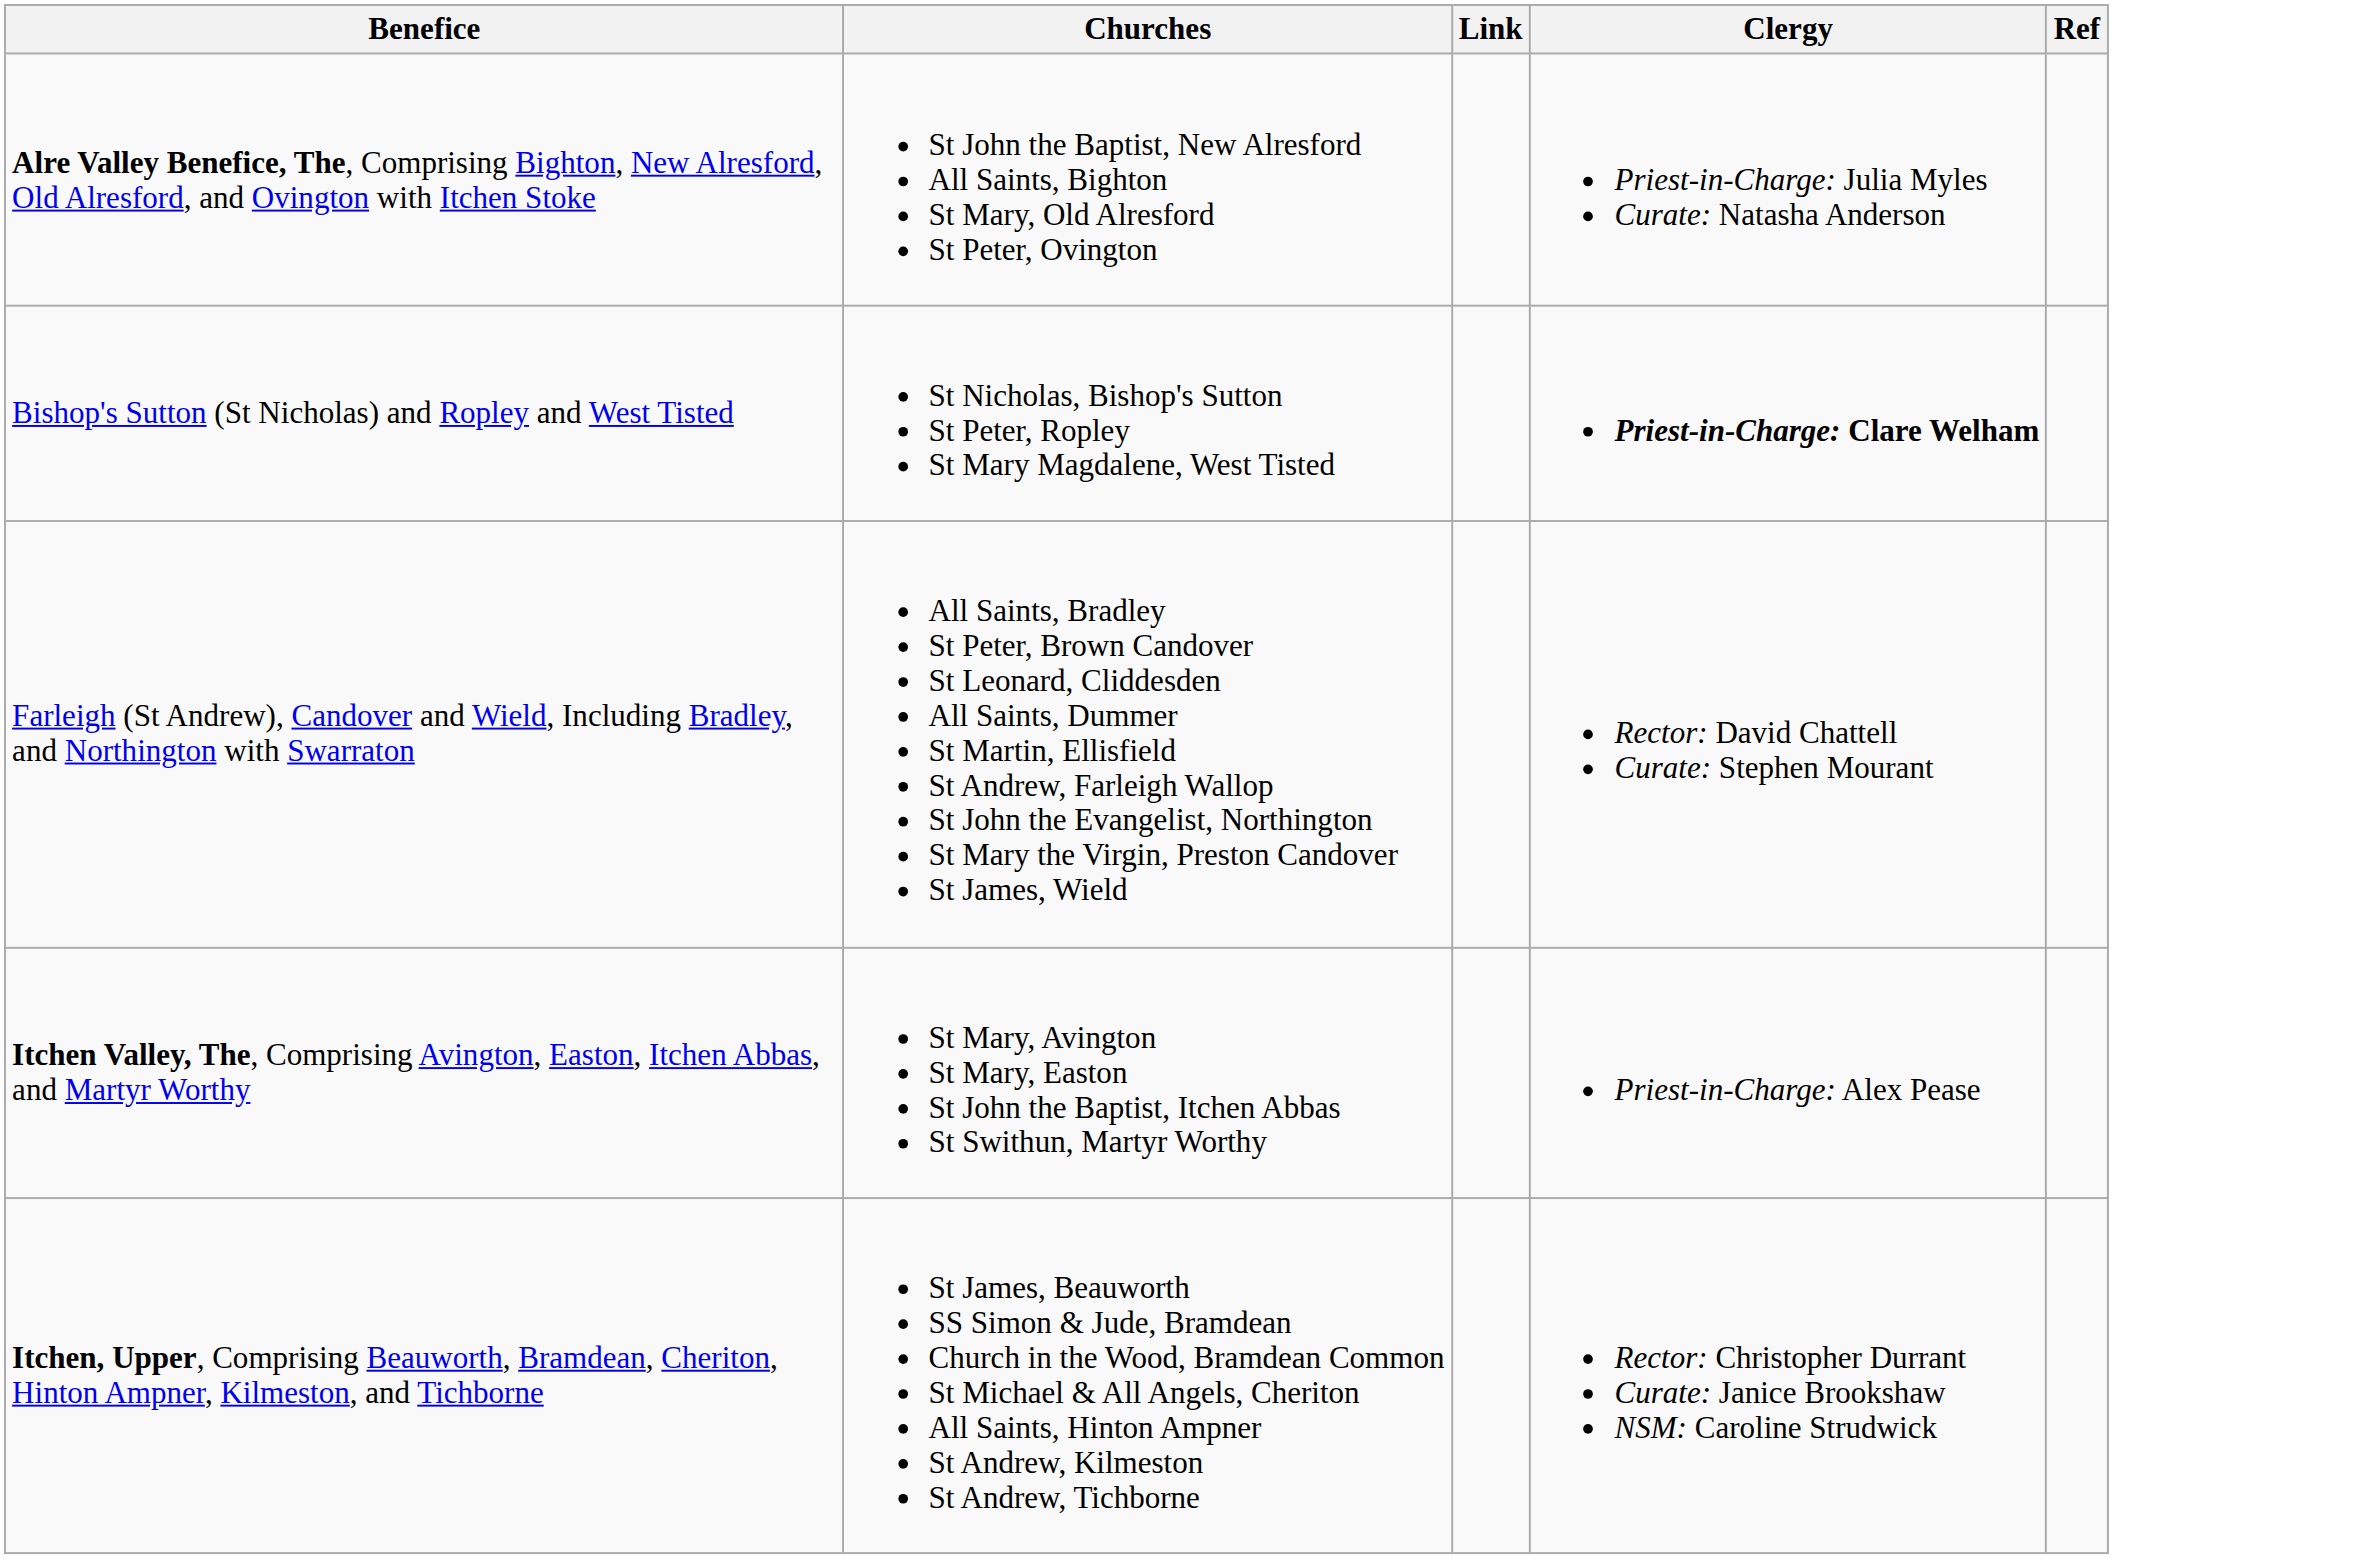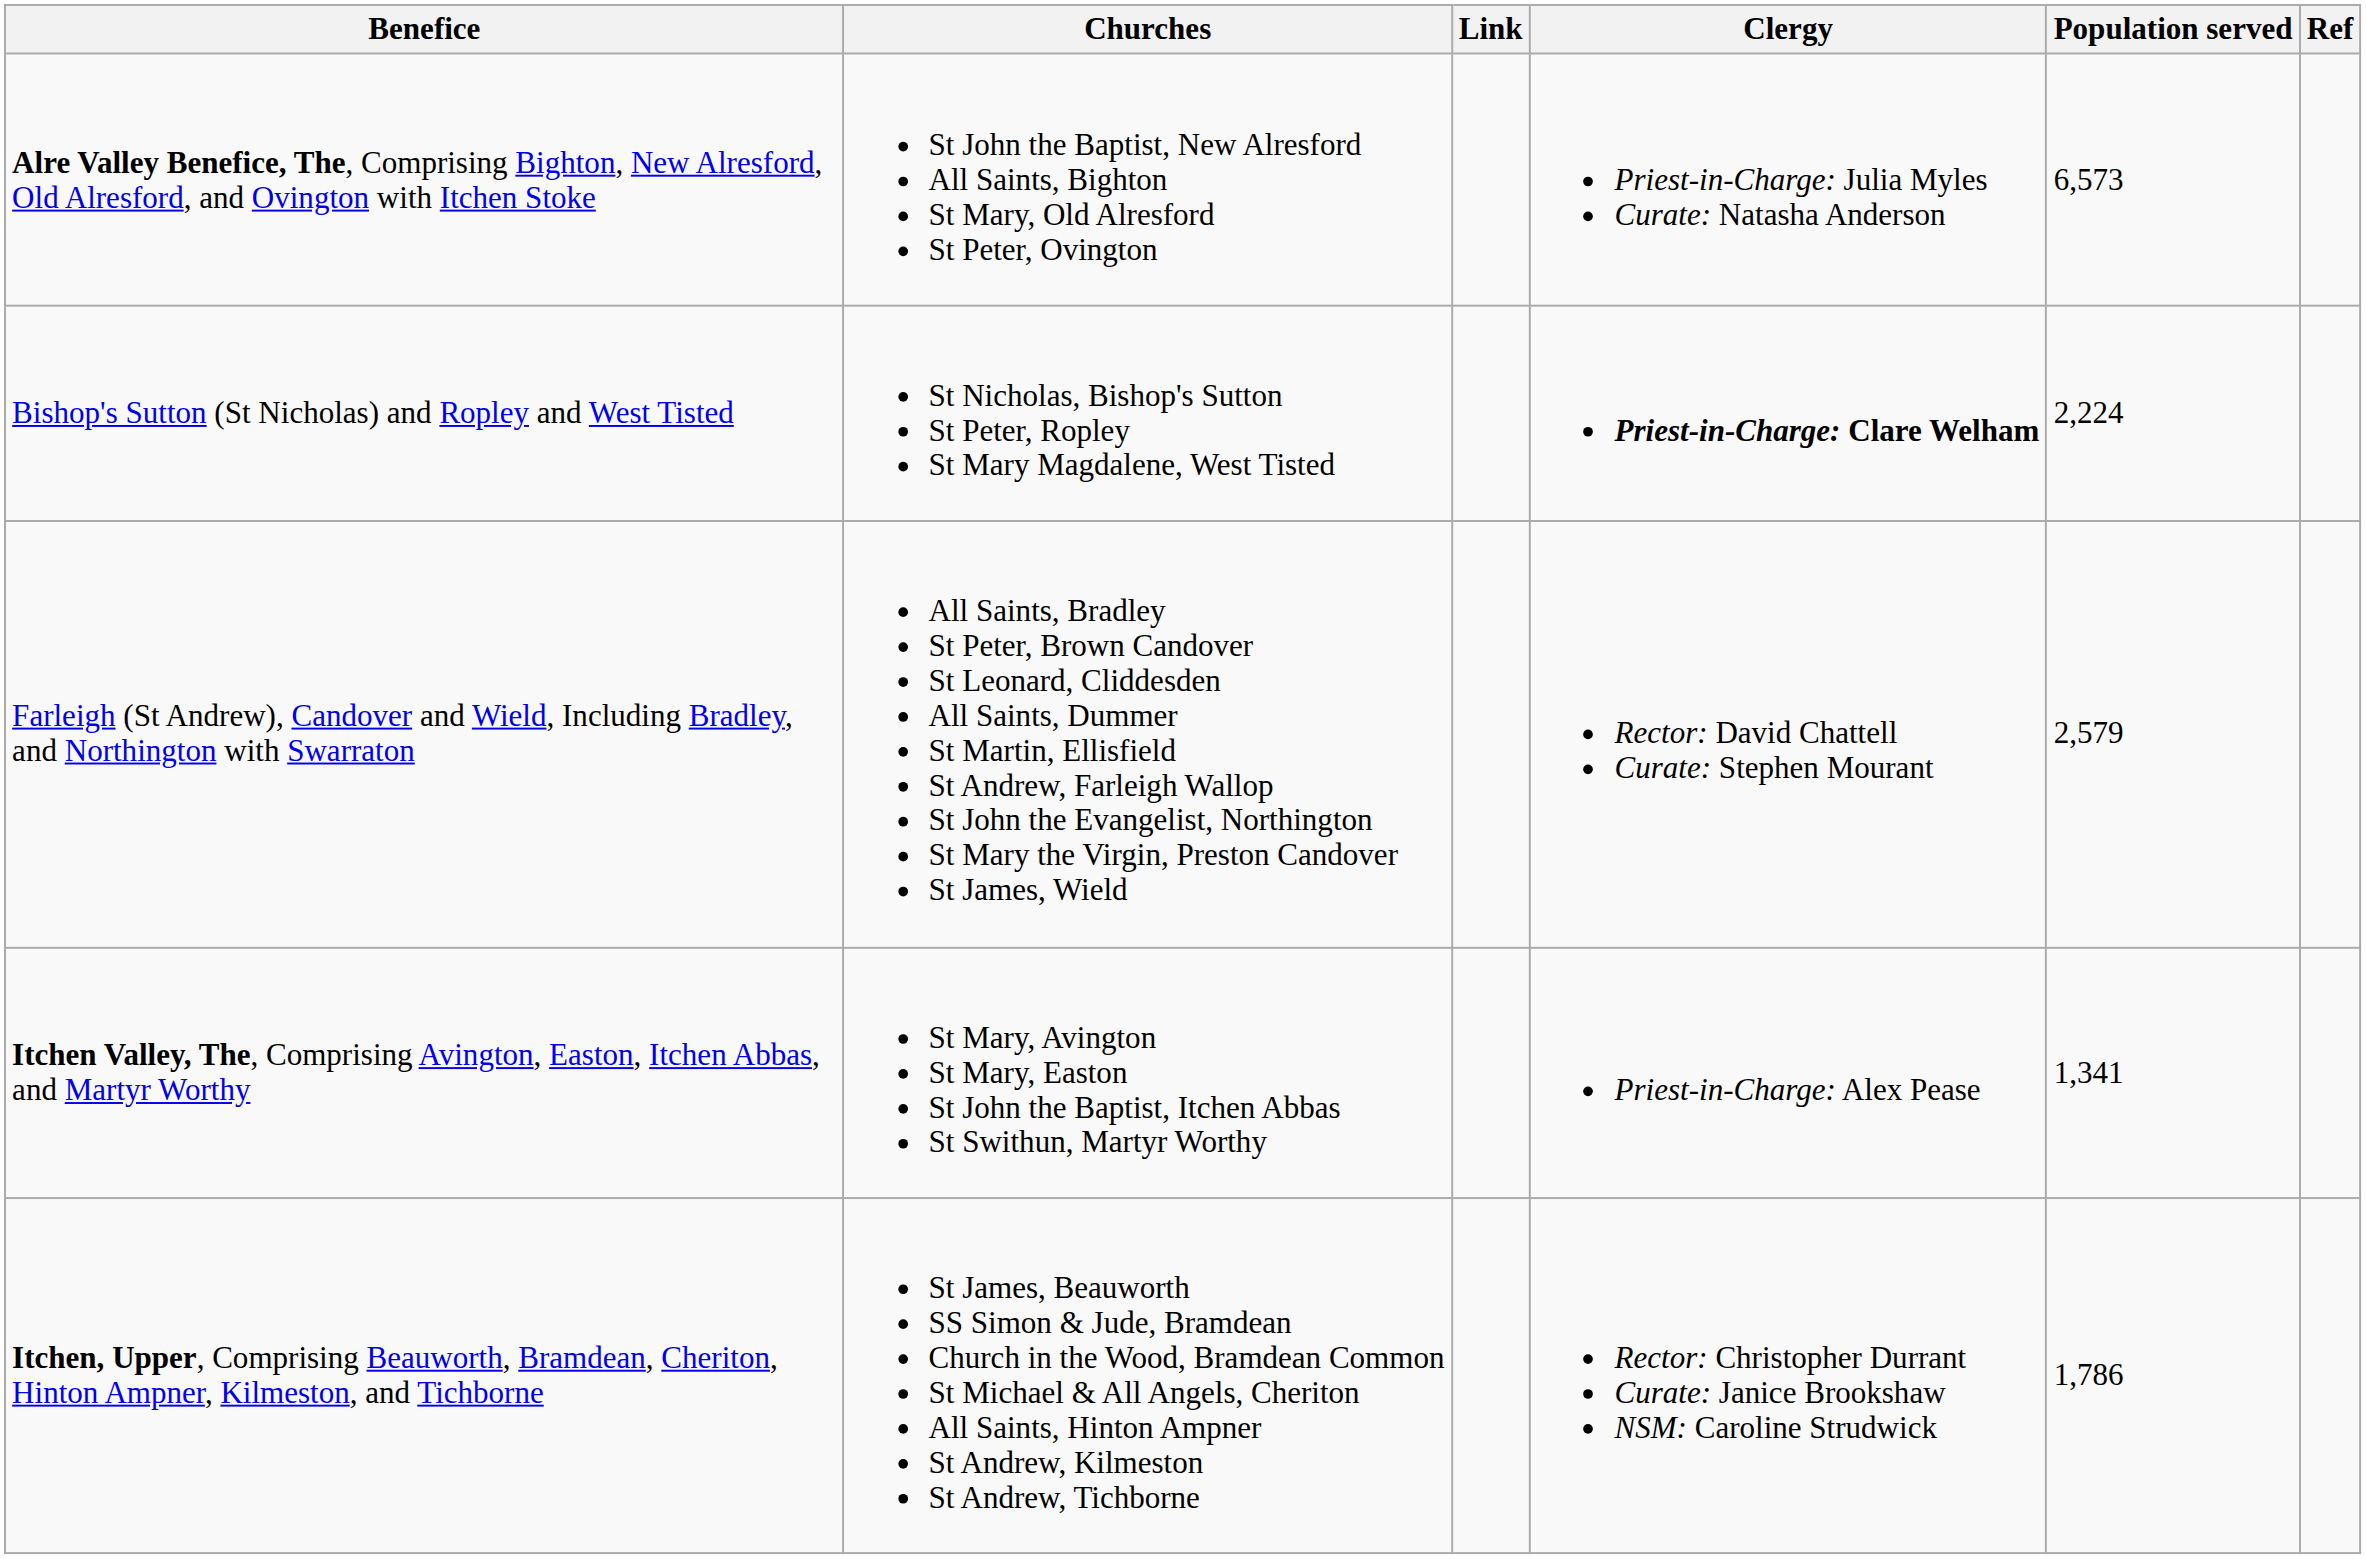 <table class="wikitable">
 <tr>
 <th style="width:425px;">Benefice</th>
 <th>Churches</th>
 <th>Link</th>
 <th>Clergy</th>
+<th>Population served</th>
 <th>Ref</th>
 </tr>
 <tr>
 <td><strong>Alre Valley Benefice, The</strong>, Comprising <a href='#'>Bighton</a>, <a href='#'>New Alresford</a>, <a href='#'>Old Alresford</a>, and <a href='#'>Ovington</a> with <a href='#'>Itchen Stoke</a></td>
 <td><br><ul><li>St John the Baptist, New Alresford</li><li>All Saints, Bighton</li><li>St Mary, Old Alresford</li><li>St Peter, Ovington</li></ul></td>
 <td></td>
 <td><br><ul><li><em>Priest-in-Charge:</em> Julia Myles</li><li><em>Curate:</em> Natasha Anderson</li></ul></td>
+<td>6,573</td>
 <td></td>
 </tr>
 <tr>
 <td><a href='#'>Bishop's Sutton</a> (St Nicholas) and <a href='#'>Ropley</a> and <a href='#'>West Tisted</a></td>
 <td><br><ul><li>St Nicholas, Bishop's Sutton</li><li>St Peter, Ropley</li><li>St Mary Magdalene, West Tisted</li></ul></td>
 <td></td>
 <td><strong><br><ul><li><em>Priest-in-Charge:</em> Clare Welham</li></ul></strong></td>
+<td>2,224</td>
 <td></td>
 </tr>
 <tr>
 <td><a href='#'>Farleigh</a> (St Andrew), <a href='#'>Candover</a> and <a href='#'>Wield</a>, Including <a href='#'>Bradley</a>, and <a href='#'>Northington</a> with <a href='#'>Swarraton</a></td>
 <td><br><ul><li>All Saints, Bradley</li><li>St Peter, Brown Candover</li><li>St Leonard, Cliddesden</li><li>All Saints, Dummer</li><li>St Martin, Ellisfield</li><li>St Andrew, Farleigh Wallop</li><li>St John the Evangelist, Northington</li><li>St Mary the Virgin, Preston Candover</li><li>St James, Wield</li></ul></td>
 <td></td>
 <td><br><ul><li><em>Rector:</em> David Chattell</li><li><em>Curate:</em> Stephen Mourant</li></ul></td>
+<td>2,579</td>
 <td></td>
 </tr>
 <tr>
 <td><strong>Itchen Valley, The</strong>, Comprising <a href='#'>Avington</a>, <a href='#'>Easton</a>, <a href='#'>Itchen Abbas</a>, and <a href='#'>Martyr Worthy</a></td>
 <td><br><ul><li>St Mary, Avington</li><li>St Mary, Easton</li><li>St John the Baptist, Itchen Abbas</li><li>St Swithun, Martyr Worthy</li></ul></td>
 <td></td>
 <td><br><ul><li><em>Priest-in-Charge:</em> Alex Pease</li></ul></td>
+<td>1,341</td>
 <td></td>
 </tr>
 <tr>
 <td><strong>Itchen, Upper</strong>, Comprising <a href='#'>Beauworth</a>, <a href='#'>Bramdean</a>, <a href='#'>Cheriton</a>, <a href='#'>Hinton Ampner</a>, <a href='#'>Kilmeston</a>, and <a href='#'>Tichborne</a></td>
 <td><br><ul><li>St James, Beauworth</li><li>SS Simon & Jude, Bramdean</li><li>Church in the Wood, Bramdean Common</li><li>St Michael & All Angels, Cheriton</li><li>All Saints, Hinton Ampner</li><li>St Andrew, Kilmeston</li><li>St Andrew, Tichborne</li></ul></td>
 <td></td>
 <td><br><ul><li><em>Rector:</em> Christopher Durrant</li><li><em>Curate:</em> Janice Brookshaw</li><li><em>NSM:</em> Caroline Strudwick</li></ul></td>
+<td>1,786</td>
 <td></td>
 </tr>
 </table>
